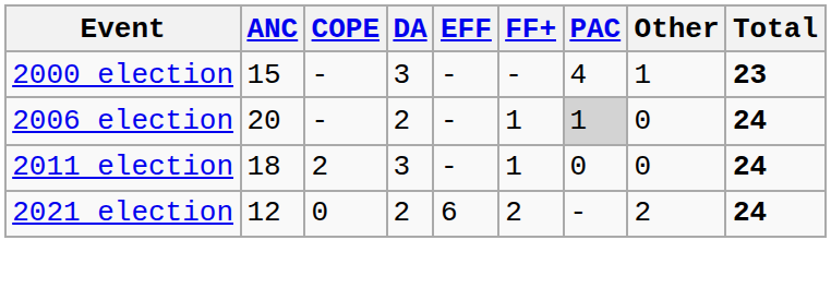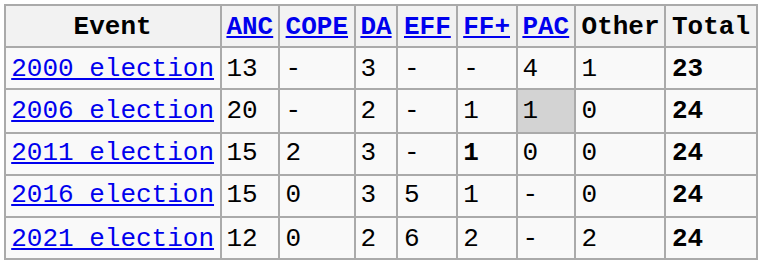 <table class="wikitable">
 <tr>
 <th>Event</th>
 <th><a href='#'>ANC</a></th>
 <th><a href='#'>COPE</a></th>
 <th><a href='#'>DA</a></th>
 <th><a href='#'>EFF</a></th>
 <th><a href='#'>FF+</a></th>
 <th><a href='#'>PAC</a></th>
 <th>Other</th>
 <th>Total</th>
 </tr>
 <tr>
 <td><a href='#'>2000 election</a></td>
-<td>15</td>
+<td>13</td>
 <td>-</td>
 <td>3</td>
 <td>-</td>
 <td>-</td>
 <td>4</td>
 <td>1</td>
 <td><strong>23</strong></td>
 </tr>
 <tr>
 <td><a href='#'>2006 election</a></td>
 <td>20</td>
 <td>-</td>
 <td>2</td>
 <td>-</td>
 <td>1</td>
 <td style="background: lightgrey;">1</td>
 <td>0</td>
 <td><strong>24</strong></td>
 </tr>
 <tr>
 <td><a href='#'>2011 election</a></td>
-<td>18</td>
+<td>15</td>
 <td>2</td>
 <td>3</td>
 <td>-</td>
+<td><strong>1</strong></td>
+<td>0</td>
+<td>0</td>
+<td><strong>24</strong></td>
+</tr>
+<tr>
+<td><a href='#'>2016 election</a></td>
+<td>15</td>
+<td>0</td>
+<td>3</td>
+<td>5</td>
 <td>1</td>
-<td>0</td>
+<td>-</td>
 <td>0</td>
 <td><strong>24</strong></td>
 </tr>
 <tr>
 <td><a href='#'>2021 election</a></td>
 <td>12</td>
 <td>0</td>
 <td>2</td>
 <td>6</td>
 <td>2</td>
 <td>-</td>
 <td>2</td>
 <td><strong>24</strong></td>
 </tr>
 <tr>
 </tr>
 </table>
